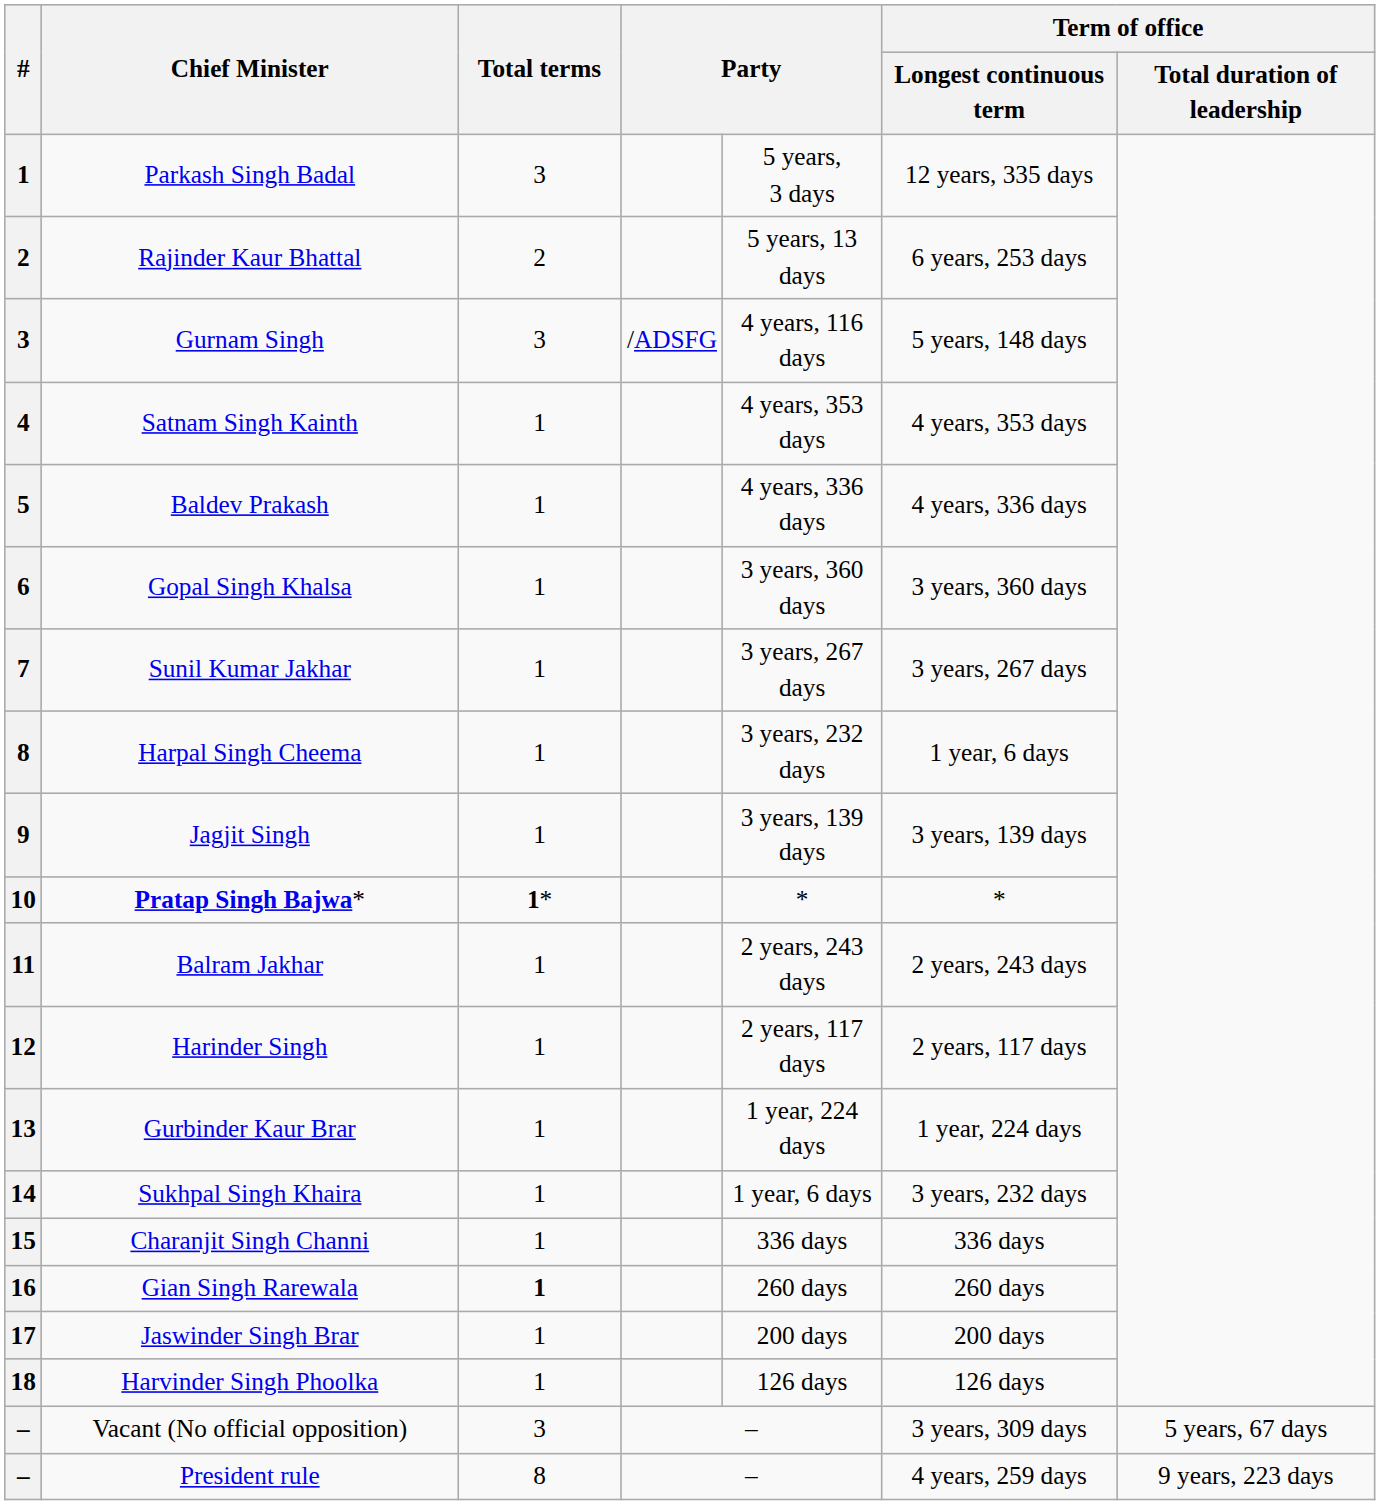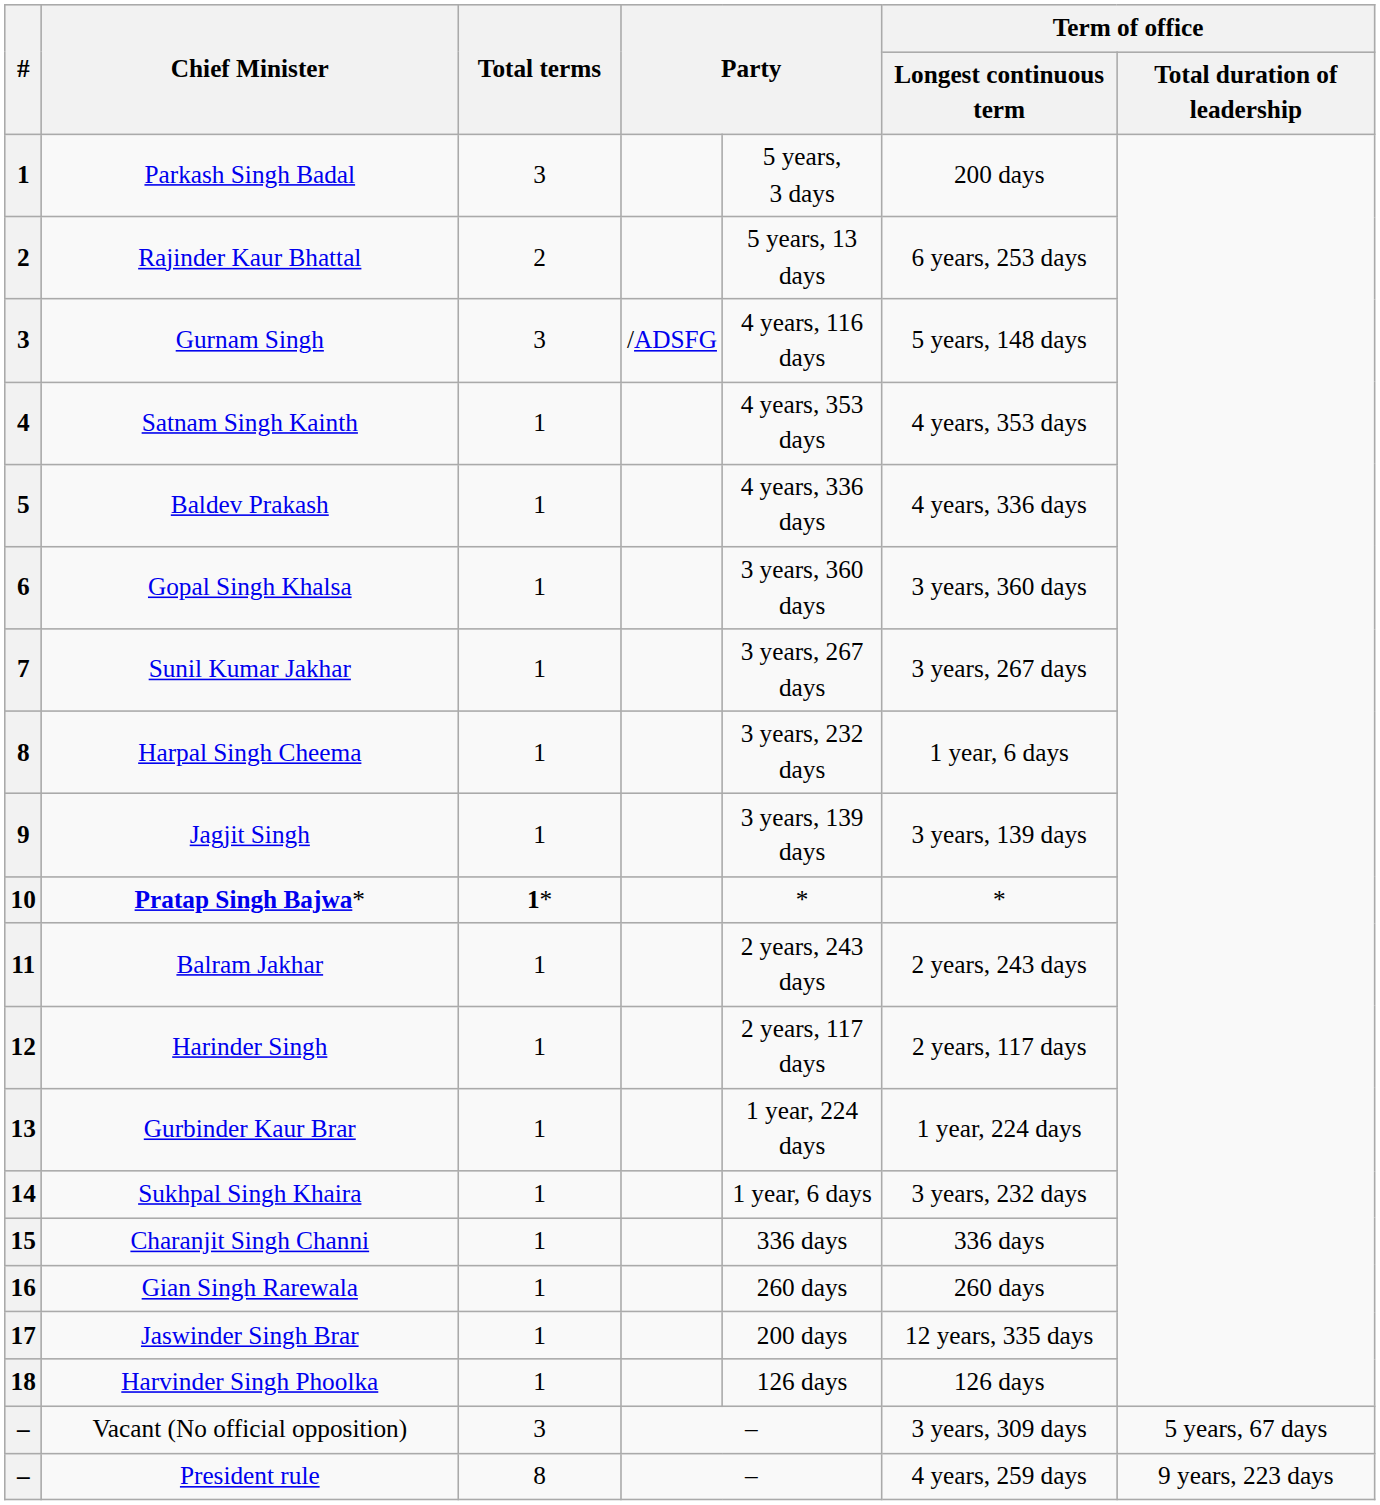 <table class="wikitable sortable" style="line-height:1.4em; text-align:center">
 <tr>
 <th data-sort-type=number rowspan = "2">#</th>
 <th rowspan="2" style="width:16em">Chief Minister</th>
 <th rowspan="2" style="width:6em">Total terms</th>
 <th rowspan="2" colspan=2 style="width:8em">Party</th>
 <th colspan="2">Term of office</th>
 </tr>
 <tr>
 <th>Longest continuous term</th>
 <th>Total duration of leadership</th>
 </tr>
 <tr>
 <th data-sort-value="1">1</th>
 <td><a href='#'>Parkash Singh Badal</a></td>
 <td>3</td>
 <td></td>
 <td>5 years, 3 days</td>
-<td>12 years, 335 days</td>
+<td>200 days</td>
 </tr>
 <tr>
 <th data-sort-value="2">2</th>
 <td><a href='#'>Rajinder Kaur Bhattal</a></td>
 <td>2</td>
 <td></td>
 <td>5 years, 13 days</td>
 <td>6 years, 253 days</td>
 </tr>
 <tr>
 <th data-sort-value="3">3</th>
 <td><a href='#'>Gurnam Singh</a></td>
 <td>3</td>
 <td>/<a href='#'>ADSFG</a></td>
 <td>4 years, 116 days</td>
 <td>5 years, 148 days</td>
 </tr>
 <tr>
 <th data-sort-value="4">4</th>
 <td><a href='#'>Satnam Singh Kainth</a></td>
 <td>1</td>
 <td></td>
 <td>4 years, 353 days</td>
 <td>4 years, 353 days</td>
 </tr>
 <tr>
 <th data-sort-value="5">5</th>
 <td><a href='#'>Baldev Prakash</a></td>
 <td>1</td>
 <td></td>
 <td>4 years, 336 days</td>
 <td>4 years, 336 days</td>
 </tr>
 <tr>
 <th data-sort-value="6">6</th>
 <td><a href='#'>Gopal Singh Khalsa</a></td>
 <td>1</td>
 <td></td>
 <td>3 years, 360 days</td>
 <td>3 years, 360 days</td>
 </tr>
 <tr>
 <th data-sort-value="7">7</th>
 <td><a href='#'>Sunil Kumar Jakhar</a></td>
 <td>1</td>
 <td></td>
 <td>3 years, 267 days</td>
 <td>3 years, 267 days</td>
 </tr>
 <tr>
 <th data-sort-value="8">8</th>
 <td><a href='#'>Harpal Singh Cheema</a></td>
 <td>1</td>
 <td></td>
 <td>3 years, 232 days</td>
 <td>1 year, 6 days</td>
 </tr>
 <tr>
 <th data-sort-value="9">9</th>
 <td><a href='#'>Jagjit Singh</a></td>
 <td>1</td>
 <td></td>
 <td>3 years, 139 days</td>
 <td>3 years, 139 days</td>
 </tr>
 <tr>
 <th data-sort-value="10">10</th>
 <td><strong><a href='#'>Pratap Singh Bajwa</a></strong>*</td>
 <td><strong>1</strong>*</td>
 <td></td>
 <td><strong></strong>*</td>
 <td><strong></strong>*</td>
 </tr>
 <tr>
 <th data-sort-value="11">11</th>
 <td><a href='#'>Balram Jakhar</a></td>
 <td>1</td>
 <td></td>
 <td>2 years, 243 days</td>
 <td>2 years, 243 days</td>
 </tr>
 <tr>
 <th data-sort-value="12">12</th>
 <td><a href='#'>Harinder Singh</a></td>
 <td>1</td>
 <td></td>
 <td>2 years, 117 days</td>
 <td>2 years, 117 days</td>
 </tr>
 <tr>
 <th data-sort-value="13">13</th>
 <td><a href='#'>Gurbinder Kaur Brar</a></td>
 <td>1</td>
 <td></td>
 <td>1 year, 224 days</td>
 <td>1 year, 224 days</td>
 </tr>
 <tr>
 <th data-sort-value="14">14</th>
 <td><a href='#'>Sukhpal Singh Khaira</a></td>
 <td>1</td>
 <td></td>
 <td>1 year, 6 days</td>
 <td>3 years, 232 days</td>
 </tr>
 <tr>
 <th data-sort-value="15">15</th>
 <td><a href='#'>Charanjit Singh Channi</a></td>
 <td>1</td>
 <td></td>
 <td>336 days</td>
 <td>336 days</td>
 </tr>
 <tr>
 <th data-sort-value="16">16</th>
 <td><a href='#'>Gian Singh Rarewala</a></td>
-<td><strong>1</strong></td>
+<td>1</td>
 <td></td>
 <td>260 days</td>
 <td>260 days</td>
 </tr>
 <tr>
 <th data-sort-value="17">17</th>
 <td><a href='#'>Jaswinder Singh Brar</a></td>
 <td>1</td>
 <td></td>
 <td>200 days</td>
-<td>200 days</td>
+<td>12 years, 335 days</td>
 </tr>
 <tr>
 <th data-sort-value="18">18</th>
 <td><a href='#'>Harvinder Singh Phoolka</a></td>
 <td>1</td>
 <td></td>
 <td>126 days</td>
 <td>126 days</td>
 </tr>
 <tr>
 <th>–</th>
 <td>Vacant (No official opposition)</td>
 <td>3</td>
 <td colspan=2>–</td>
 <td>3 years, 309 days</td>
 <td>5 years, 67 days</td>
 </tr>
 <tr>
 <th>–</th>
 <td><a href='#'>President rule</a></td>
 <td>8</td>
 <td colspan=2>–</td>
 <td>4 years, 259 days</td>
 <td>9 years, 223 days</td>
 </tr>
 </table>
